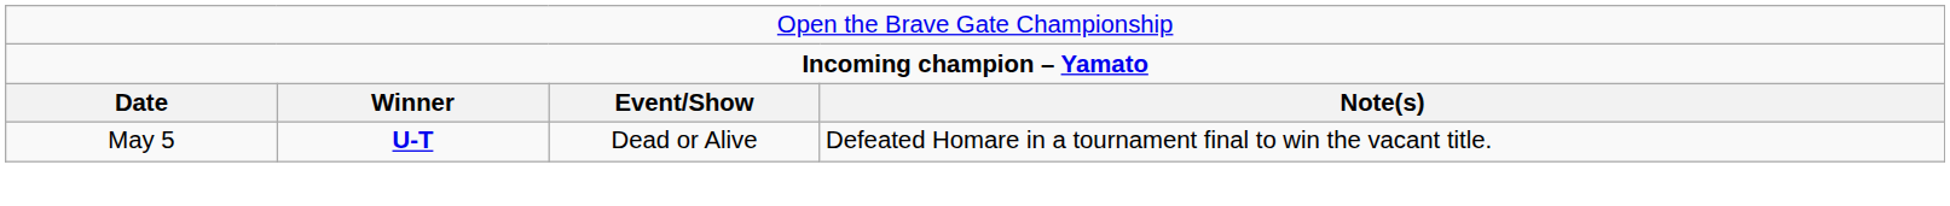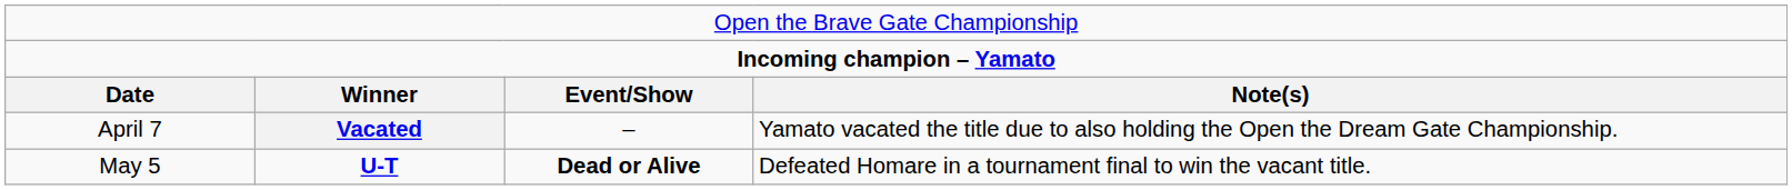 <table class="wikitable" style="text-align:center; width:100%;">
 <tr>
 <td colspan="4" style="text-align: center;"><a href='#'>Open the Brave Gate Championship</a></td>
 </tr>
 <tr>
 <td colspan="4" style="text-align: center;"><strong>Incoming champion – <a href='#'>Yamato</a></strong></td>
 </tr>
 <tr>
 <th width=14%>Date</th>
 <th width=14%>Winner</th>
 <th width=14%>Event/Show</th>
 <th width=58%>Note(s)</th>
 </tr>
 <tr>
+<td>April 7</td>
+<th><a href='#'>Vacated</a></th>
+<td>–</td>
+<td align=left>Yamato vacated the title due to also holding the Open the Dream Gate Championship.</td>
+</tr>
+<tr>
 <td>May 5</td>
 <td><strong><a href='#'>U-T</a></strong></td>
-<td>Dead or Alive</td>
+<td><strong>Dead or Alive</strong></td>
 <td align=left>Defeated Homare in a tournament final to win the vacant title.</td>
 </tr>
 </table>
